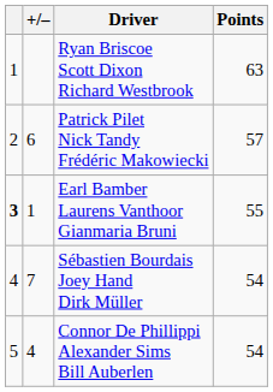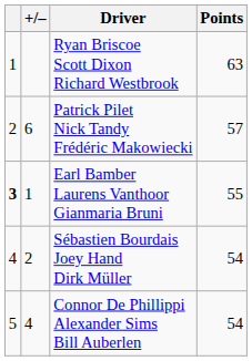 <table class="wikitable" style="font-size: 95%;">
 <tr>
 <th scope="col"></th>
 <th scope="col">+/–</th>
 <th scope="col">Driver</th>
 <th scope="col">Points</th>
 </tr>
 <tr>
 <td align=center>1</td>
 <td align="left"></td>
 <td> <a href='#'>Ryan Briscoe</a><br> <a href='#'>Scott Dixon</a><br> <a href='#'>Richard Westbrook</a></td>
 <td align=right>63</td>
 </tr>
 <tr>
 <td align=center>2</td>
 <td align="left"> 6</td>
 <td> <a href='#'>Patrick Pilet</a><br> <a href='#'>Nick Tandy</a><br> <a href='#'>Frédéric Makowiecki</a></td>
 <td align=right>57</td>
 </tr>
 <tr>
 <td align=center><strong>3</strong></td>
 <td align="left"> 1</td>
 <td> <a href='#'>Earl Bamber</a><br> <a href='#'>Laurens Vanthoor</a><br> <a href='#'>Gianmaria Bruni</a></td>
 <td align=right>55</td>
 </tr>
 <tr>
 <td align=center>4</td>
-<td align="left"> 7</td>
+<td align="left"> 2</td>
 <td> <a href='#'>Sébastien Bourdais</a><br> <a href='#'>Joey Hand</a><br> <a href='#'>Dirk Müller</a></td>
 <td align=right>54</td>
 </tr>
 <tr>
 <td align=center>5</td>
 <td align="left"> 4</td>
 <td> <a href='#'>Connor De Phillippi</a><br> <a href='#'>Alexander Sims</a><br> <a href='#'>Bill Auberlen</a><br></td>
 <td align=right>54</td>
 </tr>
 </table>
